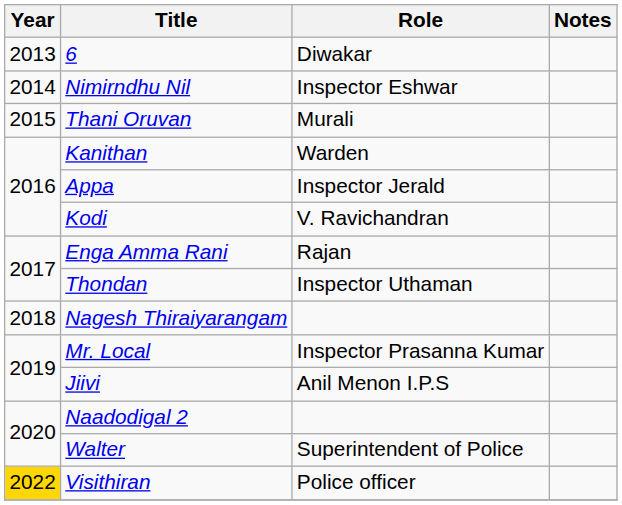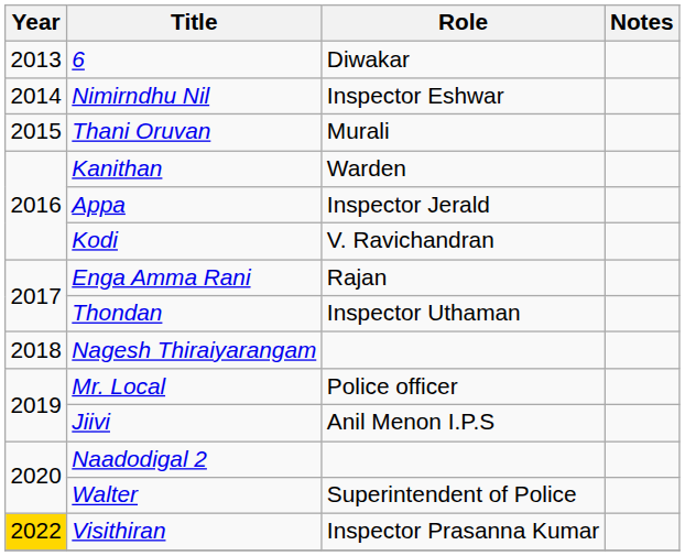 <table class="wikitable sortable">
 <tr>
 <th>Year</th>
 <th>Title</th>
 <th>Role</th>
 <th class="unsortable">Notes</th>
 </tr>
 <tr>
 <td>2013</td>
 <td><em><a href='#'>6</a></em></td>
 <td>Diwakar</td>
 <td></td>
 </tr>
 <tr>
 <td>2014</td>
 <td><em><a href='#'>Nimirndhu Nil</a></em></td>
 <td>Inspector Eshwar</td>
 <td></td>
 </tr>
 <tr>
 <td>2015</td>
 <td><em><a href='#'>Thani Oruvan</a></em></td>
 <td>Murali</td>
 <td></td>
 </tr>
 <tr>
 <td rowspan=3>2016</td>
 <td><em><a href='#'>Kanithan</a></em></td>
 <td>Warden</td>
 <td></td>
 </tr>
 <tr>
 <td><em><a href='#'>Appa</a></em></td>
 <td>Inspector Jerald</td>
 <td></td>
 </tr>
 <tr>
 <td><em><a href='#'>Kodi</a></em></td>
 <td>V. Ravichandran</td>
 <td></td>
 </tr>
 <tr>
 <td rowspan=2>2017</td>
 <td><em><a href='#'>Enga Amma Rani</a></em></td>
 <td>Rajan</td>
 <td></td>
 </tr>
 <tr>
 <td><em><a href='#'>Thondan</a></em></td>
 <td>Inspector Uthaman</td>
 <td></td>
 </tr>
 <tr>
 <td>2018</td>
 <td><em><a href='#'>Nagesh Thiraiyarangam</a></em></td>
 <td></td>
 <td></td>
 </tr>
 <tr>
 <td rowspan=2>2019</td>
 <td><em><a href='#'>Mr. Local</a></em></td>
-<td>Inspector Prasanna Kumar</td>
+<td>Police officer</td>
 <td></td>
 </tr>
 <tr>
 <td><em><a href='#'>Jiivi</a></em></td>
 <td>Anil Menon I.P.S</td>
 <td></td>
 </tr>
 <tr>
 <td rowspan=2>2020</td>
 <td><em><a href='#'>Naadodigal 2</a></em></td>
 <td></td>
 <td></td>
 </tr>
 <tr>
 <td><em><a href='#'>Walter</a></em></td>
 <td>Superintendent of Police</td>
 <td></td>
 </tr>
 <tr>
 <td style="background: gold;">2022</td>
 <td><em><a href='#'>Visithiran</a></em></td>
-<td>Police officer</td>
+<td>Inspector Prasanna Kumar</td>
 <td></td>
 </tr>
 <tr>
 </tr>
 </table>
